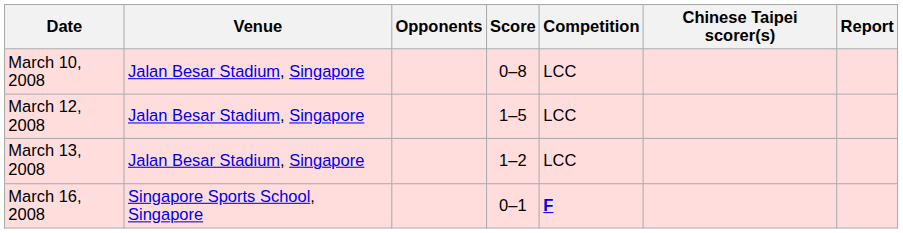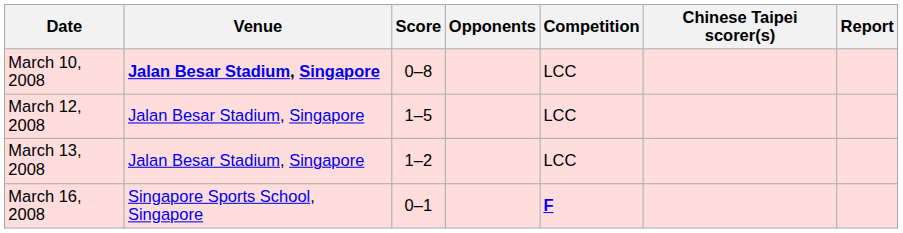 <table class="wikitable">
 <tr>
 <th>Date</th>
 <th>Venue</th>
+<th>Score</th>
 <th>Opponents</th>
-<th>Score</th>
 <th>Competition</th>
 <th>Chinese Taipei scorer(s)</th>
 <th>Report</th>
 </tr>
 <tr style="background: #ffdddd;">
 <td>March 10, 2008</td>
-<td><a href='#'>Jalan Besar Stadium</a>, <a href='#'>Singapore</a></td>
+<td><strong><a href='#'>Jalan Besar Stadium</a>, <a href='#'>Singapore</a></strong></td>
+<td style="text-align: center;">0–8</td>
 <td></td>
-<td style="text-align: center;">0–8</td>
 <td>LCC</td>
 <td></td>
 <td></td>
 </tr>
 <tr style="background: #ffdddd;">
 <td>March 12, 2008</td>
 <td><a href='#'>Jalan Besar Stadium</a>, <a href='#'>Singapore</a></td>
+<td style="text-align: center;">1–5</td>
 <td></td>
-<td style="text-align: center;">1–5</td>
 <td>LCC</td>
 <td></td>
 <td></td>
 </tr>
 <tr style="background: #ffdddd;">
 <td>March 13, 2008</td>
 <td><a href='#'>Jalan Besar Stadium</a>, <a href='#'>Singapore</a></td>
+<td style="text-align: center;">1–2</td>
 <td></td>
-<td style="text-align: center;">1–2</td>
 <td>LCC</td>
 <td></td>
 <td></td>
 </tr>
 <tr style="background: #ffdddd;">
 <td>March 16, 2008</td>
 <td><a href='#'>Singapore Sports School</a>, <a href='#'>Singapore</a></td>
+<td style="text-align: center;">0–1</td>
 <td></td>
-<td style="text-align: center;">0–1</td>
 <td><strong><a href='#'>F</a></strong></td>
 <td></td>
 <td></td>
 </tr>
 </table>
